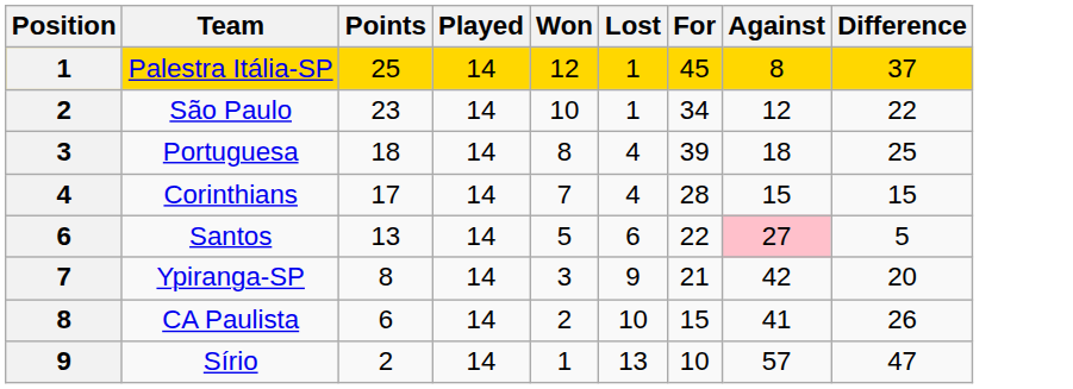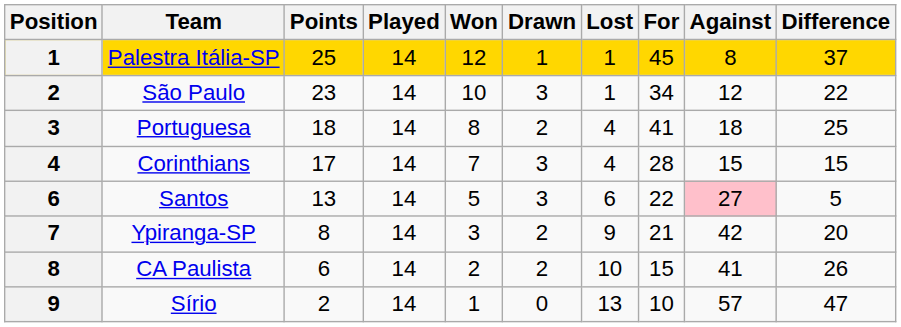 <table class="wikitable" style="text-align:center">
 <tr>
 <th>Position</th>
 <th>Team</th>
 <th>Points</th>
 <th>Played</th>
 <th>Won</th>
+<th>Drawn</th>
 <th>Lost</th>
 <th>For</th>
 <th>Against</th>
 <th>Difference</th>
 </tr>
 <tr style="background: gold;">
 <th>1</th>
 <td><a href='#'>Palestra Itália-SP</a></td>
 <td>25</td>
 <td>14</td>
 <td>12</td>
 <td>1</td>
+<td>1</td>
 <td>45</td>
 <td>8</td>
 <td>37</td>
 </tr>
 <tr>
 <th>2</th>
 <td><a href='#'>São Paulo</a></td>
 <td>23</td>
 <td>14</td>
 <td>10</td>
+<td>3</td>
 <td>1</td>
 <td>34</td>
 <td>12</td>
 <td>22</td>
 </tr>
 <tr>
 <th>3</th>
 <td><a href='#'>Portuguesa</a></td>
 <td>18</td>
 <td>14</td>
 <td>8</td>
+<td>2</td>
 <td>4</td>
-<td>39</td>
+<td>41</td>
 <td>18</td>
 <td>25</td>
 </tr>
 <tr>
 <th>4</th>
 <td><a href='#'>Corinthians</a></td>
 <td>17</td>
 <td>14</td>
 <td>7</td>
+<td>3</td>
 <td>4</td>
 <td>28</td>
 <td>15</td>
 <td>15</td>
 </tr>
 <tr>
 <th>6</th>
 <td><a href='#'>Santos</a></td>
 <td>13</td>
 <td>14</td>
 <td>5</td>
+<td>3</td>
 <td>6</td>
 <td>22</td>
 <td style="background: pink;">27</td>
 <td>5</td>
 </tr>
 <tr>
 <th>7</th>
 <td><a href='#'>Ypiranga-SP</a></td>
 <td>8</td>
 <td>14</td>
 <td>3</td>
+<td>2</td>
 <td>9</td>
 <td>21</td>
 <td>42</td>
 <td>20</td>
 </tr>
 <tr>
 <th>8</th>
 <td><a href='#'>CA Paulista</a></td>
 <td>6</td>
 <td>14</td>
+<td>2</td>
 <td>2</td>
 <td>10</td>
 <td>15</td>
 <td>41</td>
 <td>26</td>
 </tr>
 <tr>
 <th>9</th>
 <td><a href='#'>Sírio</a></td>
 <td>2</td>
 <td>14</td>
 <td>1</td>
+<td>0</td>
 <td>13</td>
 <td>10</td>
 <td>57</td>
 <td>47</td>
 </tr>
 </table>
